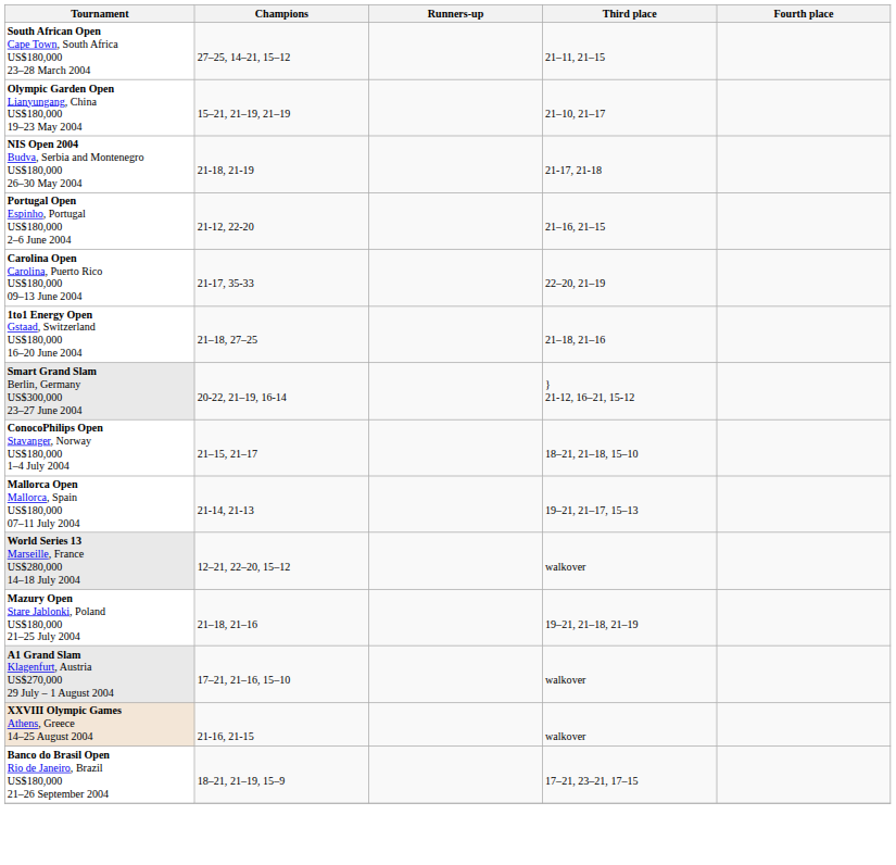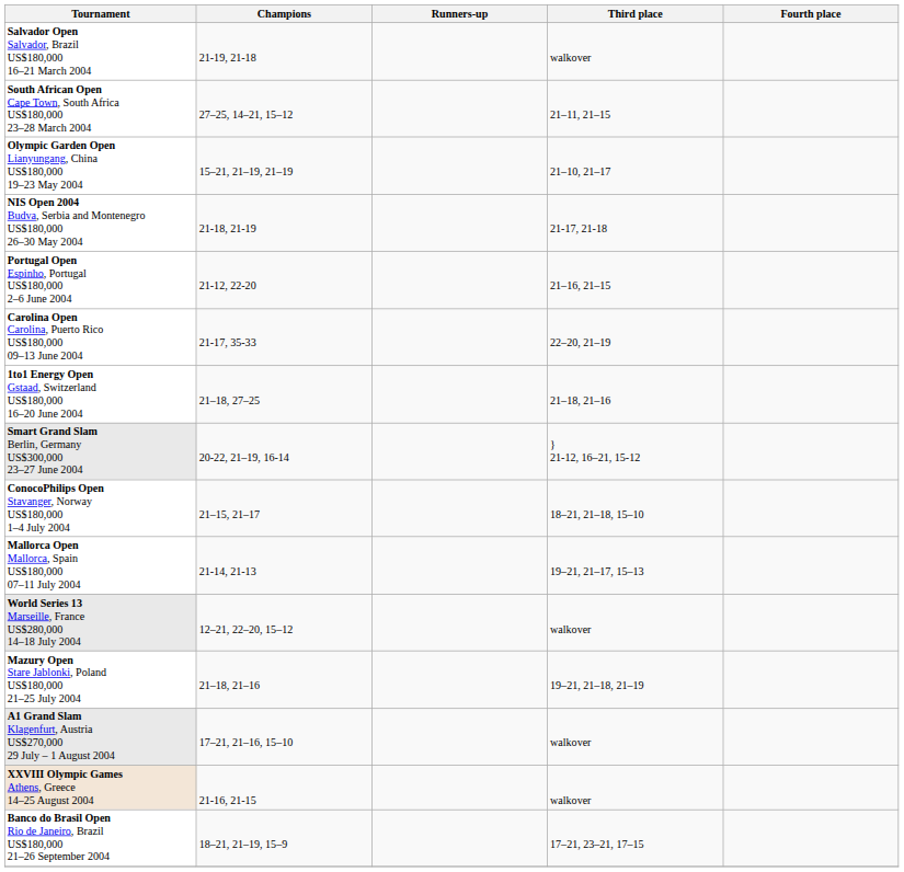 <table class=wikitable style=font-size:85%>
 <tr>
 <th width=230>Tournament</th>
 <th width=210>Champions</th>
 <th width=210>Runners-up</th>
 <th width=210>Third place</th>
 <th width=210>Fourth place</th>
+</tr>
+<tr valign=top>
+<td style="background:#ffffff;"><strong>Salvador Open</strong><br><a href='#'>Salvador</a>, Brazil<br>US$180,000<br>16–21 March 2004</td>
+<td><strong><br></strong><br>21-19, 21-18</td>
+<td><br></td>
+<td><br><br>walkover</td>
+<td><br></td>
 </tr>
 <tr valign=top>
 <td style="background:#ffffff;"><strong>South African Open</strong><br><a href='#'>Cape Town</a>, South Africa<br>US$180,000<br>23–28 March 2004</td>
 <td><strong><br></strong><br>27–25, 14–21, 15–12</td>
 <td><br></td>
 <td><br><br>21–11, 21–15</td>
 <td><br></td>
 </tr>
 <tr valign=top>
 <td style="background:#ffffff;"><strong>Olympic Garden Open</strong><br><a href='#'>Lianyungang</a>, China<br>US$180,000<br>19–23 May 2004</td>
 <td><strong><br></strong><br>15–21, 21–19, 21–19</td>
 <td><br></td>
 <td><br><br>21–10, 21–17</td>
 <td><br></td>
 </tr>
 <tr valign=top>
 <td style="background:#ffffff;"><strong>NIS Open 2004</strong><br><a href='#'>Budva</a>, Serbia and Montenegro<br>US$180,000<br>26–30 May 2004</td>
 <td><strong><br></strong><br>21-18, 21-19</td>
 <td><br></td>
 <td><br><br>21-17, 21-18</td>
 <td><br></td>
 </tr>
 <tr valign=top>
 <td style="background:#ffffff;"><strong>Portugal Open</strong><br><a href='#'>Espinho</a>, Portugal<br>US$180,000<br>2–6 June 2004</td>
 <td><strong><br></strong><br>21-12, 22-20</td>
 <td><br></td>
 <td><br><br>21–16, 21–15</td>
 <td><br></td>
 </tr>
 <tr valign=top>
 <td style="background:#ffffff;"><strong>Carolina Open</strong><br><a href='#'>Carolina</a>, Puerto Rico<br>US$180,000<br>09–13 June 2004</td>
 <td><strong><br></strong><br>21-17, 35-33</td>
 <td><br></td>
 <td><br><br>22–20, 21–19</td>
 <td><br></td>
 </tr>
 <tr valign=top>
 <td style="background:#ffffff;"><strong>1to1 Energy Open</strong><br><a href='#'>Gstaad</a>, Switzerland<br>US$180,000<br>16–20 June 2004</td>
 <td><strong><br></strong><br>21–18, 27–25</td>
 <td><br></td>
 <td><br><br>21–18, 21–16</td>
 <td><br></td>
 </tr>
 <tr valign=top>
 <td style="background:#E9E9E9;"><strong>Smart Grand Slam</strong><br>Berlin, Germany<br>US$300,000<br>23–27 June 2004</td>
 <td><strong><br></strong><br>20-22, 21–19, 16-14</td>
 <td><br></td>
 <td><br>}<br>21-12, 16–21, 15-12</td>
 <td><br></td>
 </tr>
 <tr valign=top>
 <td style="background:#ffffff;"><strong>ConocoPhilips Open</strong><br><a href='#'>Stavanger</a>, Norway<br>US$180,000<br>1–4 July 2004</td>
 <td><strong><br></strong><br>21–15, 21–17</td>
 <td><br></td>
 <td><br><br>18–21, 21–18, 15–10</td>
 <td><br></td>
 </tr>
 <tr valign=top>
 <td style="background:#ffffff;"><strong>Mallorca Open</strong><br><a href='#'>Mallorca</a>, Spain<br>US$180,000<br>07–11 July 2004</td>
 <td><strong><br></strong><br>21-14, 21-13</td>
 <td><br></td>
 <td><br><br>19–21, 21–17, 15–13</td>
 <td><br></td>
 </tr>
 <tr valign=top>
 <td style="background:#E9E9E9;"><strong>World Series 13</strong><br><a href='#'>Marseille</a>, France<br>US$280,000<br>14–18 July 2004</td>
 <td><strong><br></strong><br>12–21, 22–20, 15–12</td>
 <td><br></td>
 <td><br><br>walkover</td>
 <td><br></td>
 </tr>
 <tr valign=top>
 <td style="background:#ffffff;"><strong>Mazury Open</strong><br><a href='#'>Stare Jablonki</a>, Poland<br>US$180,000<br>21–25 July 2004</td>
 <td><strong><br></strong><br>21–18, 21–16</td>
 <td><br></td>
 <td><br><br>19–21, 21–18, 21–19</td>
 <td><br></td>
 </tr>
 <tr valign=top>
 <td style="background:#E9E9E9;"><strong>A1 Grand Slam</strong><br><a href='#'>Klagenfurt</a>, Austria<br>US$270,000<br>29 July – 1 August 2004</td>
 <td><strong><br></strong><br>17–21, 21–16, 15–10</td>
 <td><br></td>
 <td><br><br>walkover</td>
 <td><br></td>
 </tr>
 <tr valign=top>
 <td style="background:#F3E6D7;"><strong>XXVIII Olympic Games</strong><br><a href='#'>Athens</a>, Greece<br>14–25 August 2004</td>
 <td><strong><br></strong><br>21-16, 21-15</td>
 <td><br></td>
 <td><br><br>walkover</td>
 <td><br></td>
 </tr>
 <tr valign=top>
 <td style="background:#ffffff;"><strong>Banco do Brasil Open</strong><br><a href='#'>Rio de Janeiro</a>, Brazil<br>US$180,000<br>21–26 September 2004</td>
 <td><strong><br></strong><br>18–21, 21–19, 15–9</td>
 <td><br></td>
 <td><br><br>17–21, 23–21, 17–15</td>
 <td><br></td>
 </tr>
 <tr valign=top>
 </tr>
 </table>
